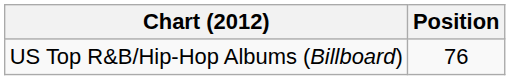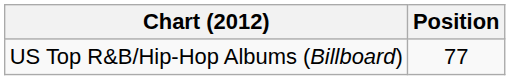 <table class="wikitable">
 <tr>
 <th>Chart (2012)</th>
 <th>Position</th>
 </tr>
 <tr>
 <td>US Top R&B/Hip-Hop Albums (<em>Billboard</em>)</td>
-<td align="center">76</td>
+<td align="center">77</td>
 </tr>
 </table>
